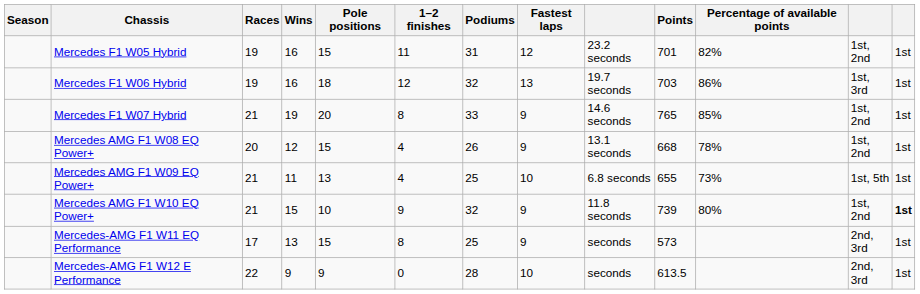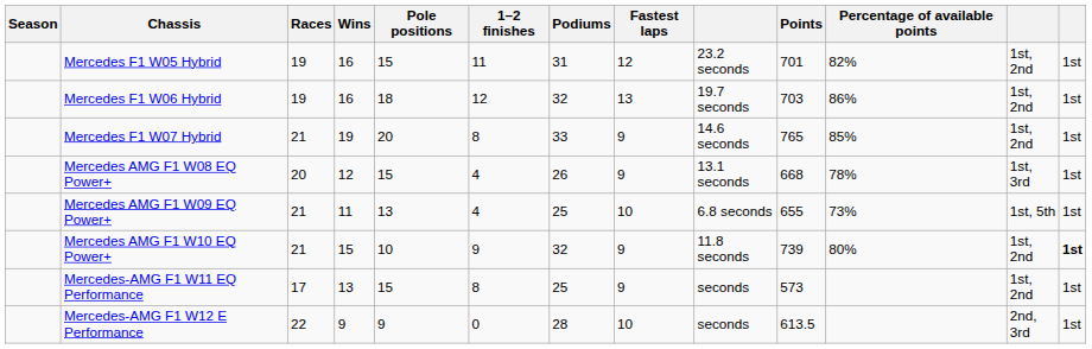 <table class="wikitable sortable mw-collapsible">
 <tr>
 <th>Season</th>
 <th>Chassis</th>
 <th>Races</th>
 <th>Wins</th>
 <th>Pole positions</th>
 <th>1–2 finishes</th>
 <th>Podiums</th>
 <th>Fastest laps</th>
 <th></th>
 <th>Points</th>
 <th>Percentage of available points</th>
 <th></th>
 <th></th>
 </tr>
 <tr>
 <td></td>
 <td><a href='#'>Mercedes F1 W05 Hybrid</a></td>
 <td>19</td>
 <td>16</td>
 <td>15</td>
 <td>11</td>
 <td>31</td>
 <td>12</td>
 <td>23.2 seconds</td>
 <td>701</td>
 <td>82%</td>
 <td>1st, 2nd</td>
 <td>1st</td>
 </tr>
 <tr>
 <td></td>
 <td><a href='#'>Mercedes F1 W06 Hybrid</a></td>
 <td>19</td>
 <td>16</td>
 <td>18</td>
 <td>12</td>
 <td>32</td>
 <td>13</td>
 <td>19.7 seconds</td>
 <td>703</td>
 <td>86%</td>
-<td>1st, 3rd</td>
+<td>1st, 2nd</td>
 <td>1st</td>
 </tr>
 <tr>
 <td></td>
 <td><a href='#'>Mercedes F1 W07 Hybrid</a></td>
 <td>21</td>
 <td>19</td>
 <td>20</td>
 <td>8</td>
 <td>33</td>
 <td>9</td>
 <td>14.6 seconds</td>
 <td>765</td>
 <td>85%</td>
 <td>1st, 2nd</td>
 <td>1st</td>
 </tr>
 <tr>
 <td></td>
 <td><a href='#'>Mercedes AMG F1 W08 EQ Power+</a></td>
 <td>20</td>
 <td>12</td>
 <td>15</td>
 <td>4</td>
 <td>26</td>
 <td>9</td>
 <td>13.1 seconds</td>
 <td>668</td>
 <td>78%</td>
-<td>1st, 2nd</td>
+<td>1st, 3rd</td>
 <td>1st</td>
 </tr>
 <tr>
 <td></td>
 <td><a href='#'>Mercedes AMG F1 W09 EQ Power+</a></td>
 <td>21</td>
 <td>11</td>
 <td>13</td>
 <td>4</td>
 <td>25</td>
 <td>10</td>
 <td>6.8 seconds</td>
 <td>655</td>
 <td>73%</td>
 <td>1st, 5th</td>
 <td>1st</td>
 </tr>
 <tr>
 <td></td>
 <td><a href='#'>Mercedes AMG F1 W10 EQ Power+</a></td>
 <td>21</td>
 <td>15</td>
 <td>10</td>
 <td>9</td>
 <td>32</td>
 <td>9</td>
 <td>11.8 seconds</td>
 <td>739</td>
 <td>80%</td>
 <td>1st, 2nd</td>
 <td><strong>1st</strong></td>
 </tr>
 <tr>
 <td></td>
 <td><a href='#'>Mercedes-AMG F1 W11 EQ Performance</a></td>
 <td>17</td>
 <td>13</td>
 <td>15</td>
 <td>8</td>
 <td>25</td>
 <td>9</td>
 <td> seconds </td>
 <td>573</td>
 <td></td>
-<td>2nd, 3rd</td>
+<td>1st, 2nd</td>
 <td>1st</td>
 </tr>
 <tr>
 <td></td>
 <td><a href='#'>Mercedes-AMG F1 W12 E Performance</a></td>
 <td>22</td>
 <td>9</td>
 <td>9</td>
 <td>0</td>
 <td>28</td>
 <td>10</td>
 <td> seconds </td>
 <td>613.5</td>
 <td></td>
 <td>2nd, 3rd</td>
 <td>1st</td>
 </tr>
 </table>
